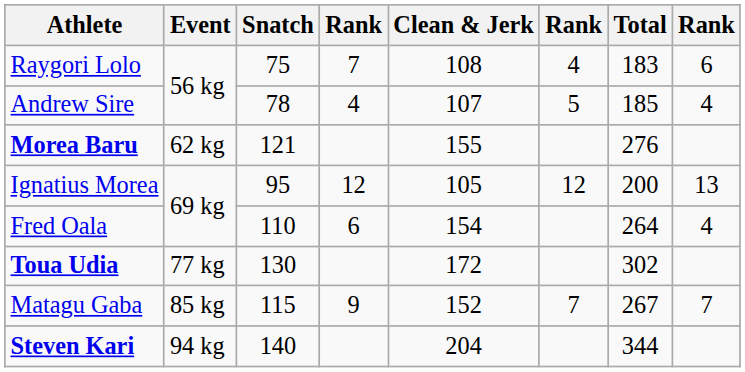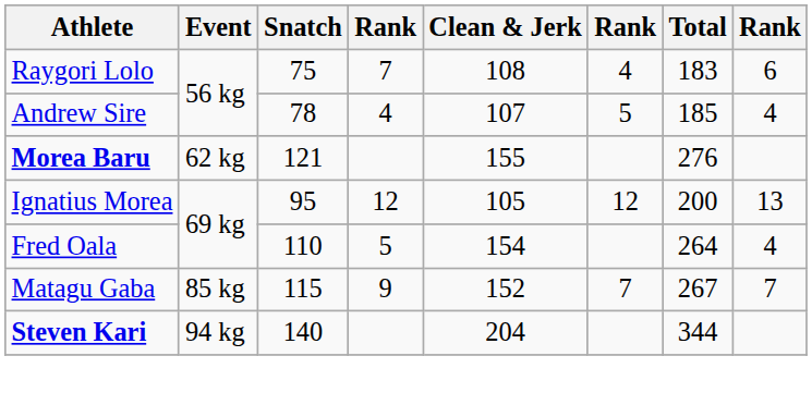 <table class="wikitable" style="font-size:90%;text-align:center">
 <tr>
 <th>Athlete</th>
 <th>Event</th>
 <th>Snatch</th>
 <th>Rank</th>
 <th>Clean & Jerk</th>
 <th>Rank</th>
 <th>Total</th>
 <th>Rank</th>
 </tr>
 <tr align=center>
 <td align=left><a href='#'>Raygori Lolo</a></td>
 <td align=left rowspan=2>56 kg</td>
 <td>75</td>
 <td>7</td>
 <td>108</td>
 <td>4</td>
 <td>183</td>
 <td>6</td>
 </tr>
 <tr align=center>
 <td align=left><a href='#'>Andrew Sire</a></td>
 <td>78</td>
 <td>4</td>
 <td>107</td>
 <td>5</td>
 <td>185</td>
 <td>4</td>
 </tr>
 <tr align=center>
 <td align=left><strong><a href='#'>Morea Baru</a></strong></td>
 <td align=left>62 kg</td>
 <td>121</td>
 <td></td>
 <td>155</td>
 <td></td>
 <td>276</td>
 <td></td>
 </tr>
 <tr align=center>
 <td align=left><a href='#'>Ignatius Morea</a></td>
 <td align=left rowspan=2>69 kg</td>
 <td>95</td>
 <td>12</td>
 <td>105</td>
 <td>12</td>
 <td>200</td>
 <td>13</td>
 </tr>
 <tr align=center>
 <td align=left><a href='#'>Fred Oala</a></td>
 <td>110</td>
-<td>6</td>
+<td>5</td>
 <td>154</td>
 <td></td>
 <td>264</td>
 <td>4</td>
-</tr>
-<tr align=center>
-<td align=left><strong><a href='#'>Toua Udia</a></strong></td>
-<td align=left>77 kg</td>
-<td>130</td>
-<td></td>
-<td>172</td>
-<td></td>
-<td>302</td>
-<td></td>
 </tr>
 <tr align=center>
 <td align=left><a href='#'>Matagu Gaba</a></td>
 <td align=left>85 kg</td>
 <td>115</td>
 <td>9</td>
 <td>152</td>
 <td>7</td>
 <td>267</td>
 <td>7</td>
 </tr>
 <tr align=center>
 <td align=left><strong><a href='#'>Steven Kari</a></strong></td>
 <td align=left>94 kg</td>
 <td>140</td>
 <td></td>
 <td>204</td>
 <td></td>
 <td>344</td>
 <td></td>
 </tr>
 </table>
